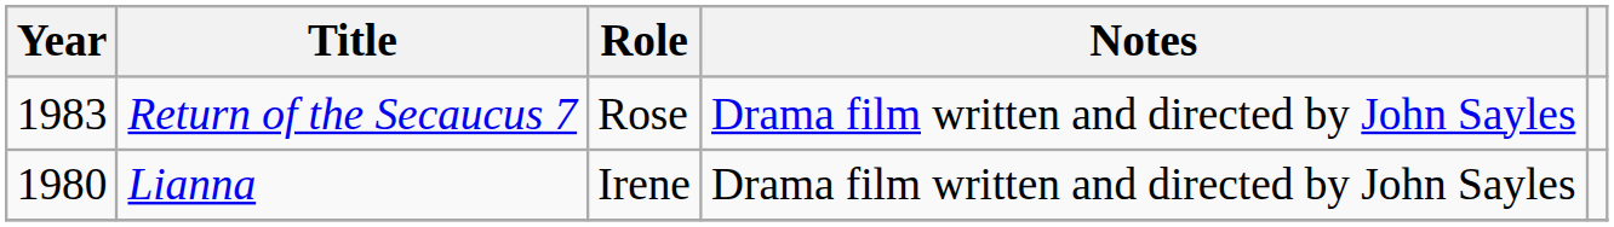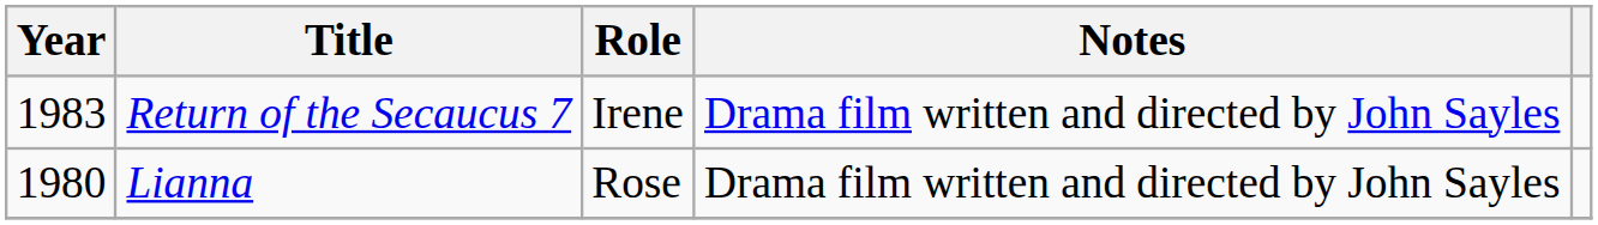 <table class="wikitable sortable">
 <tr>
 <th>Year</th>
 <th>Title</th>
 <th>Role</th>
 <th class="unsortable">Notes</th>
 <th class="unsortable"></th>
 </tr>
 <tr>
 <td>1983</td>
 <td><em><a href='#'>Return of the Secaucus 7</a></em></td>
-<td>Rose</td>
+<td>Irene</td>
 <td><a href='#'>Drama film</a> written and directed by <a href='#'>John Sayles</a></td>
 <td></td>
 </tr>
 <tr>
 <td>1980</td>
 <td><em><a href='#'>Lianna</a></em></td>
-<td>Irene</td>
+<td>Rose</td>
 <td>Drama film written and directed by John Sayles</td>
 <td></td>
 </tr>
 <tr>
 </tr>
 </table>
